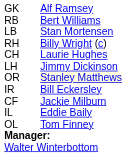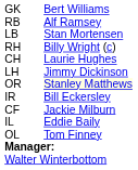 <table cellspacing="0" cellpadding="0" style="font-size:90%; margin:auto;">
 <tr>
 <th width=25></th>
 <th width=25></th>
 </tr>
 <tr>
 <td>GK</td>
 <td></td>
-<td><a href='#'>Alf Ramsey</a></td>
+<td><a href='#'>Bert Williams</a></td>
 </tr>
 <tr>
 <td>RB</td>
 <td></td>
-<td><a href='#'>Bert Williams</a></td>
+<td><a href='#'>Alf Ramsey</a></td>
 </tr>
 <tr>
 <td>LB</td>
 <td></td>
 <td><a href='#'>Stan Mortensen</a></td>
 </tr>
 <tr>
 <td>RH</td>
 <td></td>
 <td><a href='#'>Billy Wright</a> (<a href='#'>c</a>)</td>
 </tr>
 <tr>
 <td>CH</td>
 <td></td>
 <td><a href='#'>Laurie Hughes</a></td>
 </tr>
 <tr>
 <td>LH</td>
 <td></td>
 <td><a href='#'>Jimmy Dickinson</a></td>
 </tr>
 <tr>
 <td>OR</td>
 <td></td>
 <td style="background: lightyellow;"><a href='#'>Stanley Matthews</a></td>
 </tr>
 <tr>
 <td>IR</td>
 <td></td>
 <td><a href='#'>Bill Eckersley</a></td>
 </tr>
 <tr>
 <td>CF</td>
 <td></td>
 <td><a href='#'>Jackie Milburn</a></td>
 </tr>
 <tr>
 <td>IL</td>
 <td></td>
 <td><a href='#'>Eddie Baily</a></td>
 </tr>
 <tr>
 <td>OL</td>
 <td></td>
 <td><a href='#'>Tom Finney</a></td>
 </tr>
 <tr>
 <td colspan=3><strong>Manager:</strong></td>
 </tr>
 <tr>
 <td colspan=4><a href='#'>Walter Winterbottom</a></td>
 </tr>
 </table>
